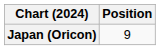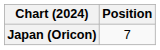 <table class="wikitable plainrowheaders" style="text-align:center">
 <tr>
 <th scope="col">Chart (2024)</th>
 <th scope="col">Position</th>
 </tr>
 <tr>
 <th scope="row">Japan (Oricon)</th>
-<td>9</td>
+<td>7</td>
 </tr>
 </table>
